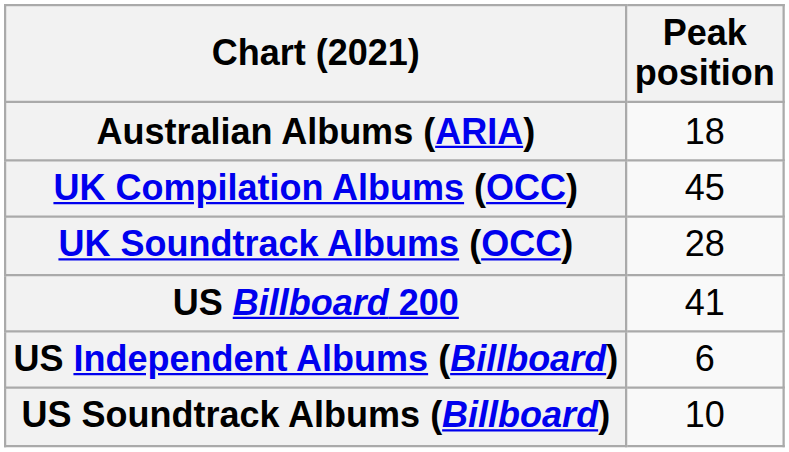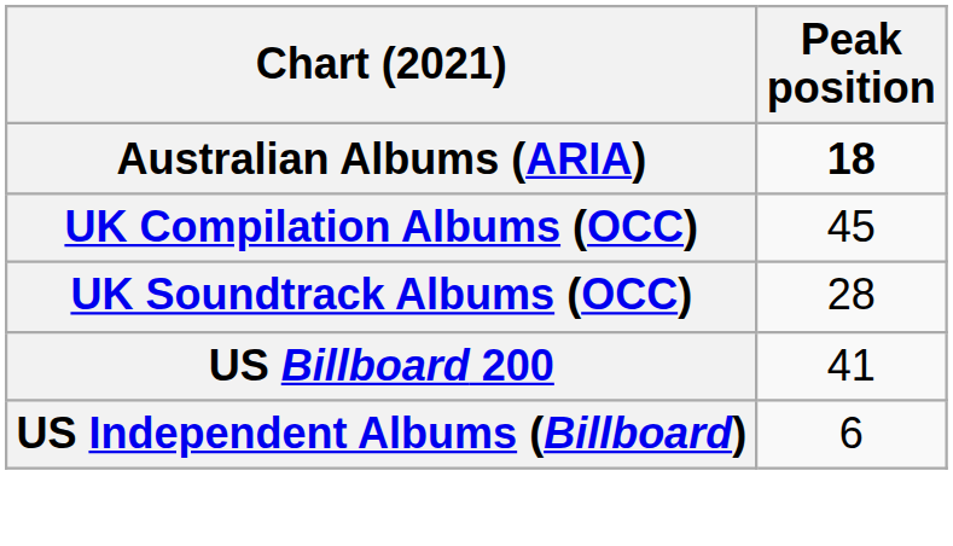 <table class="wikitable plainrowheaders" style="text-align:center">
 <tr>
 <th scope="col">Chart (2021)</th>
 <th scope="col">Peak<br>position</th>
 </tr>
 <tr>
 <th scope="row">Australian Albums (<a href='#'>ARIA</a>)</th>
-<td>18</td>
+<td><strong>18</strong></td>
 </tr>
 <tr>
 <th scope="row"><a href='#'>UK Compilation Albums</a> (<a href='#'>OCC</a>)</th>
 <td>45</td>
 </tr>
 <tr>
 <th scope="row"><a href='#'>UK Soundtrack Albums</a> (<a href='#'>OCC</a>)</th>
 <td>28</td>
 </tr>
 <tr>
 <th scope="row">US <a href='#'><em>Billboard</em> 200</a></th>
 <td>41</td>
 </tr>
 <tr>
 <th scope="row">US <a href='#'>Independent Albums</a> (<a href='#'><em>Billboard</em></a>)</th>
 <td>6</td>
 </tr>
-<tr>
-<th scope="row">US Soundtrack Albums (<a href='#'><em>Billboard</em></a>)</th>
-<td>10</td>
-</tr>
 </table>
